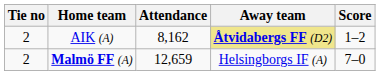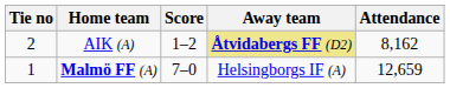 <table class="wikitable" style="text-align:center">
 <tr>
 <th style= width="40px">Tie no</th>
 <th style= width="150px">Home team</th>
+<th style= width="60px">Score</th>
+<th style= width="150px">Away team</th>
 <th style= width="30px">Attendance</th>
-<th style= width="150px">Away team</th>
-<th style= width="60px">Score</th>
 </tr>
 <tr>
 <td>2</td>
 <td><a href='#'>AIK</a> <em><small>(A)</small></em></td>
+<td>1–2</td>
+<td style="background: khaki;"><strong><a href='#'>Åtvidabergs FF</a></strong> <em><small>(D2)</small></em></td>
 <td>8,162</td>
-<td style="background: khaki;"><strong><a href='#'>Åtvidabergs FF</a></strong> <em><small>(D2)</small></em></td>
-<td>1–2</td>
 </tr>
 <tr>
-<td>2</td>
+<td>1</td>
 <td><strong><a href='#'>Malmö FF</a></strong> <em><small>(A)</small></em></td>
+<td>7–0</td>
+<td><a href='#'>Helsingborgs IF</a> <em><small>(A)</small></em></td>
 <td>12,659</td>
-<td><a href='#'>Helsingborgs IF</a> <em><small>(A)</small></em></td>
-<td>7–0</td>
 </tr>
 </table>
